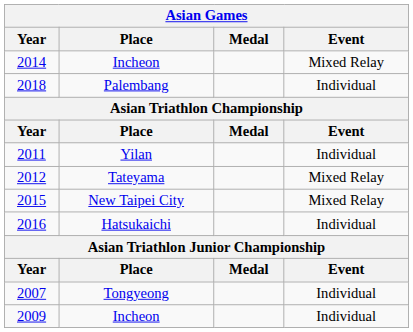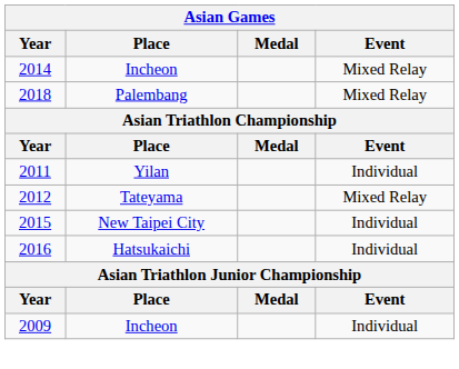 <table class="wikitable center col2izq" style="text-align:center;width:445px;">
 <tr>
 <th colspan=4><a href='#'>Asian Games</a></th>
 </tr>
 <tr>
 <th>Year</th>
 <th>Place</th>
 <th>Medal</th>
 <th>Event</th>
 </tr>
 <tr>
 <td><a href='#'>2014</a></td>
 <td><a href='#'>Incheon</a> </td>
 <td></td>
 <td>Mixed Relay</td>
 </tr>
 <tr>
 <td><a href='#'>2018</a></td>
 <td><a href='#'>Palembang</a> </td>
 <td></td>
-<td>Individual</td>
+<td>Mixed Relay</td>
 </tr>
 <tr>
 <th colspan="4">Asian Triathlon Championship</th>
 </tr>
 <tr>
 <th>Year</th>
 <th>Place</th>
 <th>Medal</th>
 <th>Event</th>
 </tr>
 <tr>
 <td><a href='#'>2011</a></td>
 <td><a href='#'>Yilan</a> </td>
 <td></td>
 <td>Individual</td>
 </tr>
 <tr>
 <td><a href='#'>2012</a></td>
 <td><a href='#'>Tateyama</a> </td>
 <td></td>
 <td>Mixed Relay</td>
 </tr>
 <tr>
 <td><a href='#'>2015</a></td>
 <td><a href='#'>New Taipei City</a> </td>
 <td></td>
-<td>Mixed Relay</td>
+<td>Individual</td>
 </tr>
 <tr>
 <td><a href='#'>2016</a></td>
 <td><a href='#'>Hatsukaichi</a> </td>
 <td></td>
 <td>Individual</td>
 </tr>
 <tr>
 <th colspan="4">Asian Triathlon Junior Championship</th>
 </tr>
 <tr>
 <th>Year</th>
 <th>Place</th>
 <th>Medal</th>
 <th>Event</th>
 </tr>
 <tr>
-<td><a href='#'>2007</a></td>
-<td><a href='#'>Tongyeong</a> </td>
-<td></td>
-<td>Individual</td>
-</tr>
-<tr>
 <td><a href='#'>2009</a></td>
 <td><a href='#'>Incheon</a> </td>
 <td></td>
 <td>Individual</td>
 </tr>
 </table>
